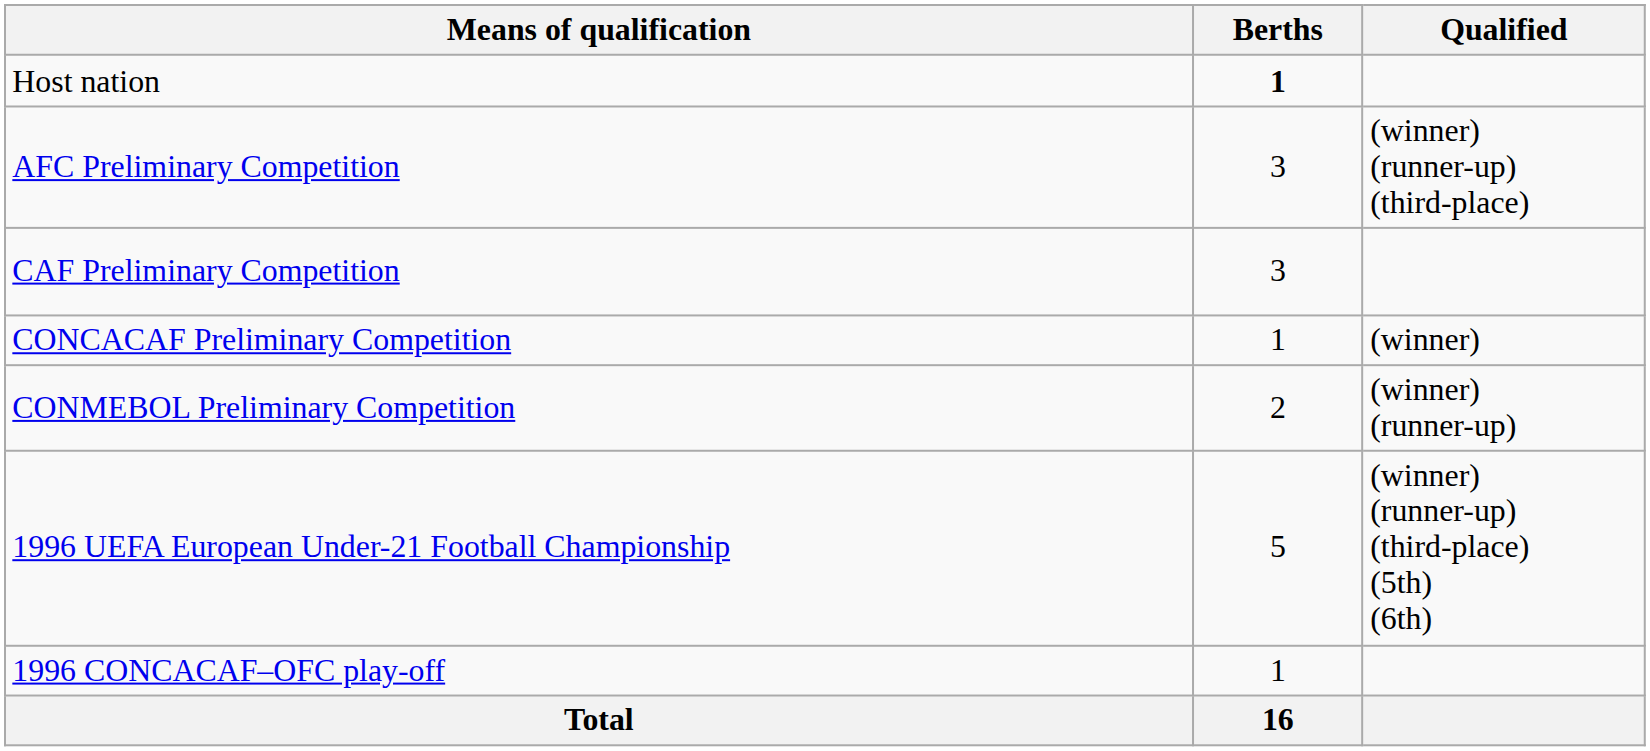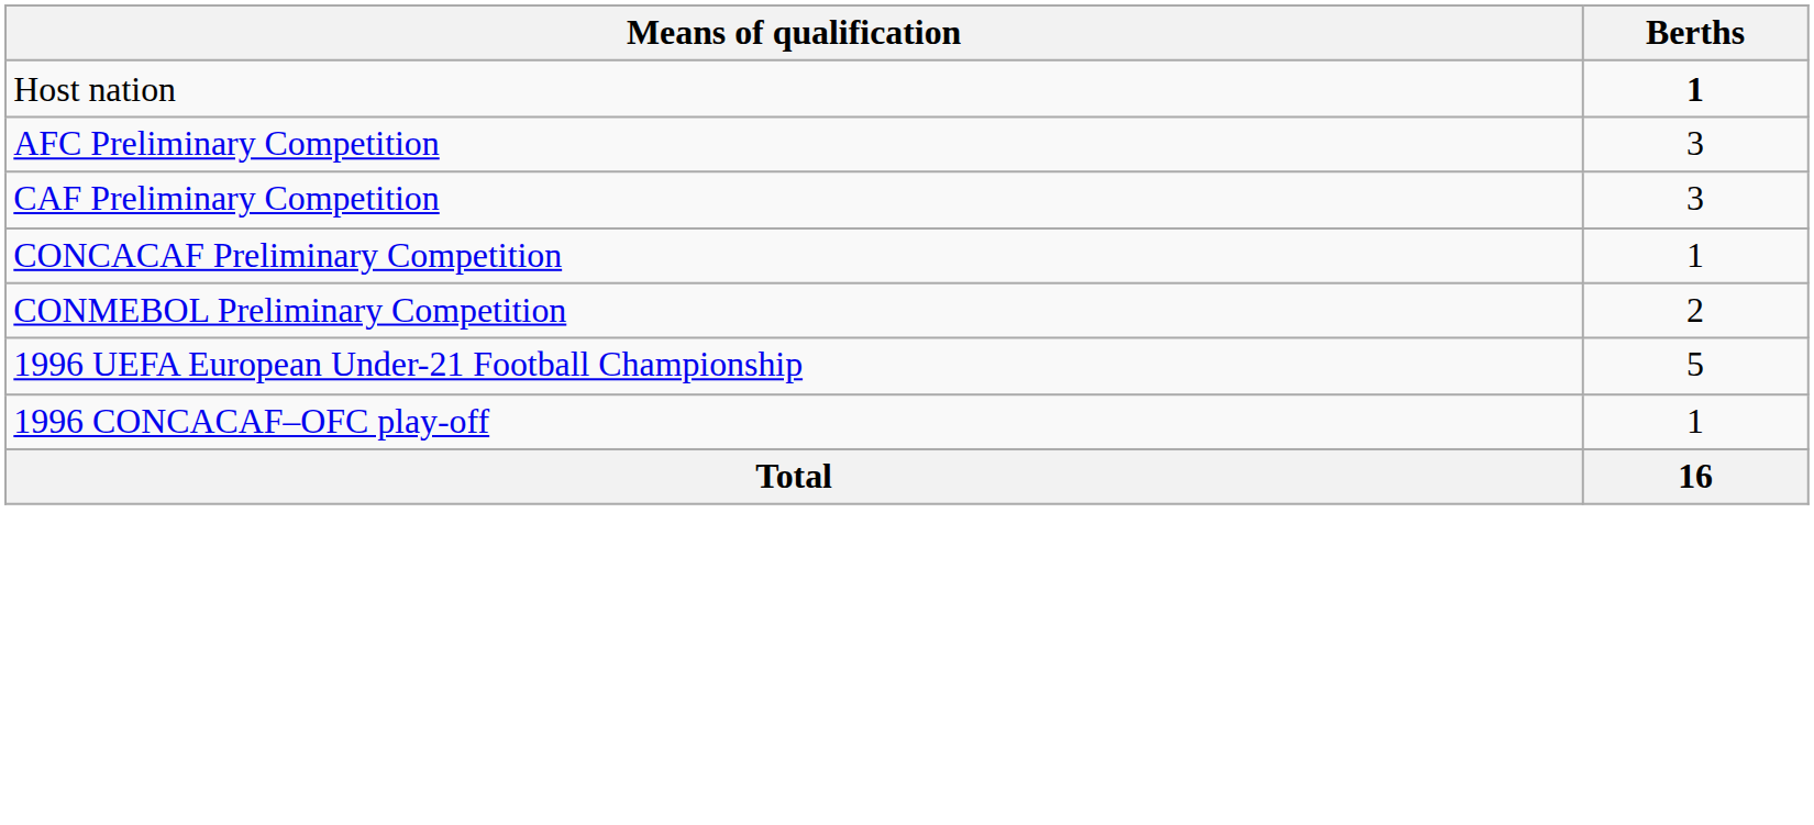 <table class="wikitable" style="width:825px;">
 <tr>
 <th>Means of qualification</th>
 <th>Berths</th>
-<th>Qualified</th>
 </tr>
 <tr>
 <td>Host nation</td>
 <td style="text-align:center;"><strong>1</strong></td>
-<td></td>
 </tr>
 <tr>
 <td><a href='#'>AFC Preliminary Competition</a></td>
 <td style="text-align:center;">3</td>
-<td> (winner)<br> (runner-up)<br> (third-place)</td>
 </tr>
 <tr>
 <td><a href='#'>CAF Preliminary Competition</a></td>
 <td style="text-align:center;">3</td>
-<td><br><br></td>
 </tr>
 <tr>
 <td><a href='#'>CONCACAF Preliminary Competition</a></td>
 <td style="text-align:center;">1</td>
-<td> (winner)</td>
 </tr>
 <tr>
 <td><a href='#'>CONMEBOL Preliminary Competition</a></td>
 <td style="text-align:center;">2</td>
-<td> (winner)<br> (runner-up)</td>
 </tr>
 <tr>
 <td><a href='#'>1996 UEFA European Under-21 Football Championship</a></td>
 <td style="text-align:center;">5</td>
-<td> (winner)<br> (runner-up)<br> (third-place)<br> (5th)<br> (6th)</td>
 </tr>
 <tr>
 <td><a href='#'>1996 CONCACAF–OFC play-off</a></td>
 <td style="text-align:center;">1</td>
-<td></td>
 </tr>
 <tr>
 <th>Total</th>
 <th>16</th>
-<th></th>
 </tr>
 </table>
